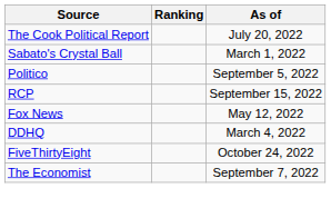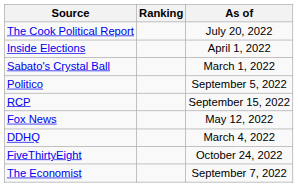 <table class="wikitable" style="text-align:center">
 <tr>
 <th>Source</th>
 <th>Ranking</th>
 <th>As of</th>
 </tr>
 <tr>
 <td align=left><a href='#'>The Cook Political Report</a></td>
 <td></td>
 <td>July 20, 2022</td>
+</tr>
+<tr>
+<td align=left><a href='#'>Inside Elections</a></td>
+<td></td>
+<td>April 1, 2022</td>
 </tr>
 <tr>
 <td align=left><a href='#'>Sabato's Crystal Ball</a></td>
 <td></td>
 <td>March 1, 2022</td>
 </tr>
 <tr>
 <td align="left"><a href='#'>Politico</a></td>
 <td></td>
 <td>September 5, 2022</td>
 </tr>
 <tr>
 <td align="left"><a href='#'>RCP</a></td>
 <td></td>
 <td>September 15, 2022</td>
 </tr>
 <tr>
 <td align=left><a href='#'>Fox News</a></td>
 <td></td>
 <td>May 12, 2022</td>
 </tr>
 <tr>
 <td align="left"><a href='#'>DDHQ</a></td>
 <td></td>
 <td>March 4, 2022</td>
 </tr>
 <tr>
 <td align="left"><a href='#'>FiveThirtyEight</a></td>
 <td></td>
 <td>October 24, 2022</td>
 </tr>
 <tr>
 <td align="left"><a href='#'>The Economist</a></td>
 <td></td>
 <td>September 7, 2022</td>
 </tr>
 </table>
